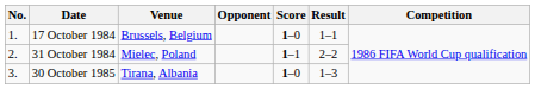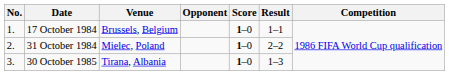 <table class="wikitable">
 <tr>
 <th>No.</th>
 <th>Date</th>
 <th>Venue</th>
 <th>Opponent</th>
 <th>Score</th>
 <th>Result</th>
 <th>Competition</th>
 </tr>
 <tr>
 <td>1.</td>
 <td>17 October 1984</td>
 <td><a href='#'>Brussels</a>, <a href='#'>Belgium</a></td>
 <td></td>
 <td align=center><strong>1</strong>–0</td>
 <td align=center>1–1</td>
 <td rowspan=3><a href='#'>1986 FIFA World Cup qualification</a></td>
 </tr>
 <tr>
 <td>2.</td>
 <td>31 October 1984</td>
 <td><a href='#'>Mielec</a>, <a href='#'>Poland</a></td>
 <td></td>
-<td align=center><strong>1</strong>–1</td>
+<td align=center><strong>1</strong>–0</td>
 <td align=center>2–2</td>
 </tr>
 <tr>
 <td>3.</td>
 <td>30 October 1985</td>
 <td><a href='#'>Tirana</a>, <a href='#'>Albania</a></td>
 <td></td>
 <td align=center><strong>1</strong>–0</td>
 <td align=center>1–3</td>
 </tr>
 </table>
